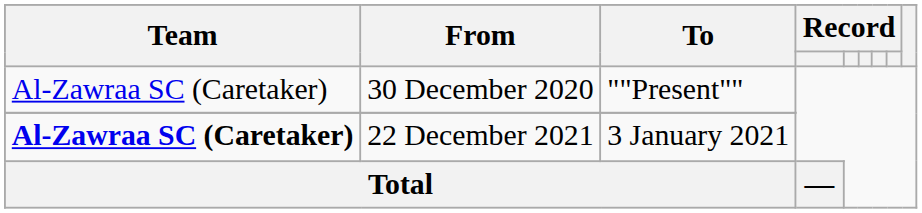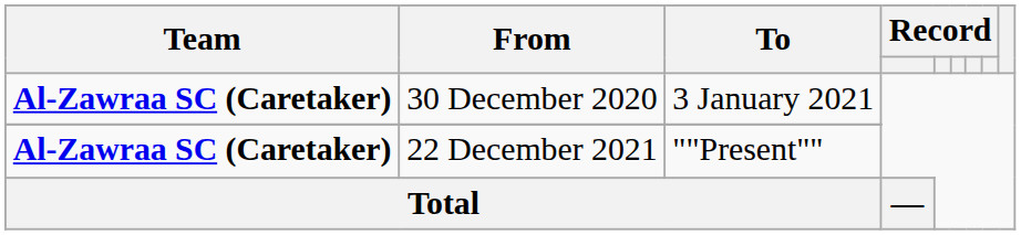 <table class=wikitable style=text-align:center>
 <tr>
 <th rowspan=2>Team</th>
 <th rowspan=2>From</th>
 <th rowspan=2>To</th>
 <th colspan=5>Record</th>
 <th rowspan=2></th>
 </tr>
 <tr>
 <th></th>
 <th></th>
 <th></th>
 <th></th>
 <th></th>
 </tr>
 <tr>
-<td align=left><a href='#'>Al-Zawraa SC</a> (Caretaker)</td>
+<td align=left><strong><a href='#'>Al-Zawraa SC</a> (Caretaker)</strong></td>
 <td align=left>30 December 2020</td>
-<td align=left>""Present""<br></td>
+<td align=left>3 January 2021<br></td>
 </tr>
 <tr>
 </tr>
 <tr>
 <td align=left><strong><a href='#'>Al-Zawraa SC</a> (Caretaker)</strong></td>
 <td align=left>22 December 2021</td>
-<td align=left>3 January 2021<br></td>
+<td align=left>""Present""<br></td>
 </tr>
 <tr>
 <th colspan=3>Total<br></th>
 <th>—</th>
 </tr>
 </table>
